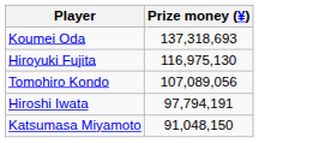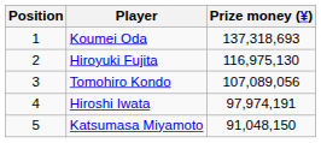 <table class="wikitable">
 <tr>
+<th>Position</th>
 <th>Player</th>
 <th>Prize money (<a href='#'>¥</a>)</th>
 </tr>
 <tr>
+<td align=center>1</td>
 <td> <a href='#'>Koumei Oda</a></td>
 <td align=center>137,318,693</td>
 </tr>
 <tr>
+<td align=center>2</td>
 <td> <a href='#'>Hiroyuki Fujita</a></td>
 <td align=center>116,975,130</td>
 </tr>
 <tr>
+<td align=center>3</td>
 <td> <a href='#'>Tomohiro Kondo</a></td>
 <td align=center>107,089,056</td>
 </tr>
 <tr>
+<td align=center>4</td>
 <td> <a href='#'>Hiroshi Iwata</a></td>
-<td align=center>97,794,191</td>
+<td align=center>97,974,191</td>
 </tr>
 <tr>
+<td align=center>5</td>
 <td> <a href='#'>Katsumasa Miyamoto</a></td>
 <td align=center>91,048,150</td>
 </tr>
 </table>
